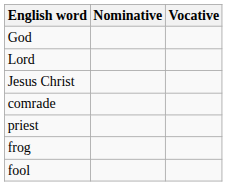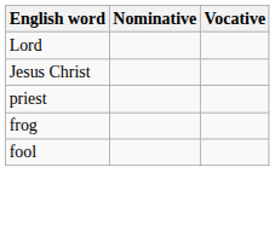 <table class="wikitable">
 <tr>
 <th>English word</th>
 <th>Nominative</th>
 <th>Vocative</th>
-</tr>
-<tr>
-<td>God</td>
-<td> </td>
-<td> </td>
 </tr>
 <tr>
 <td>Lord</td>
 <td> </td>
 <td> </td>
 </tr>
 <tr>
 <td>Jesus Christ</td>
 <td> </td>
 <td>  </td>
-</tr>
-<tr>
-<td>comrade</td>
-<td> </td>
-<td> </td>
 </tr>
 <tr>
 <td>priest</td>
 <td> </td>
 <td> </td>
 </tr>
 <tr>
 <td>frog</td>
 <td> </td>
 <td> </td>
 </tr>
 <tr>
 <td>fool</td>
 <td> </td>
 <td> </td>
 </tr>
 </table>
